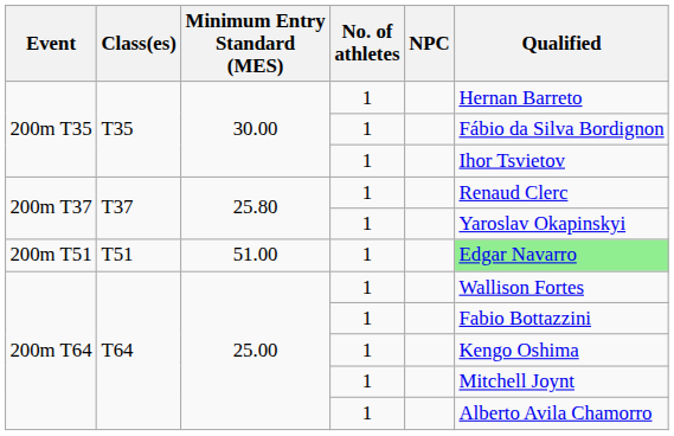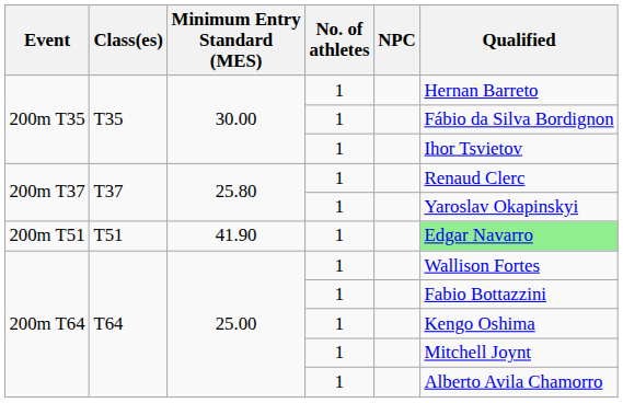 <table class="wikitable">
 <tr>
 <th>Event</th>
 <th>Class(es)</th>
 <th>Minimum Entry<br>Standard<br>(MES)</th>
 <th>No. of<br>athletes</th>
 <th>NPC</th>
 <th>Qualified</th>
 </tr>
 <tr>
 <td rowspan=3>200m T35</td>
 <td rowspan=3>T35</td>
 <td rowspan=3 align=center>30.00</td>
 <td align=center>1</td>
 <td></td>
 <td><a href='#'>Hernan Barreto</a></td>
 </tr>
 <tr>
 <td align=center>1</td>
 <td></td>
 <td><a href='#'>Fábio da Silva Bordignon</a></td>
 </tr>
 <tr>
 <td align=center>1</td>
 <td></td>
 <td><a href='#'>Ihor Tsvietov</a></td>
 </tr>
 <tr>
 <td rowspan=2>200m T37</td>
 <td rowspan=2>T37</td>
 <td rowspan=2 align=center>25.80</td>
 <td align=center>1</td>
 <td></td>
 <td><a href='#'>Renaud Clerc</a></td>
 </tr>
 <tr>
 <td align=center>1</td>
 <td></td>
 <td><a href='#'>Yaroslav Okapinskyi</a></td>
 </tr>
 <tr>
 <td>200m T51</td>
 <td>T51</td>
-<td align=center>51.00</td>
+<td align=center>41.90</td>
 <td align=center>1</td>
 <td></td>
 <td style="background: lightgreen;"><a href='#'>Edgar Navarro</a></td>
 </tr>
 <tr>
 <td rowspan=5>200m T64</td>
 <td rowspan=5>T64</td>
 <td rowspan=5 align=center>25.00</td>
 <td align=center>1</td>
 <td></td>
 <td><a href='#'>Wallison Fortes</a></td>
 </tr>
 <tr>
 <td align=center>1</td>
 <td></td>
 <td><a href='#'>Fabio Bottazzini</a></td>
 </tr>
 <tr>
 <td align=center>1</td>
 <td></td>
 <td><a href='#'>Kengo Oshima</a></td>
 </tr>
 <tr>
 <td align=center>1</td>
 <td></td>
 <td><a href='#'>Mitchell Joynt</a></td>
 </tr>
 <tr>
 <td align=center>1</td>
 <td></td>
 <td><a href='#'>Alberto Avila Chamorro</a></td>
 </tr>
 </table>
